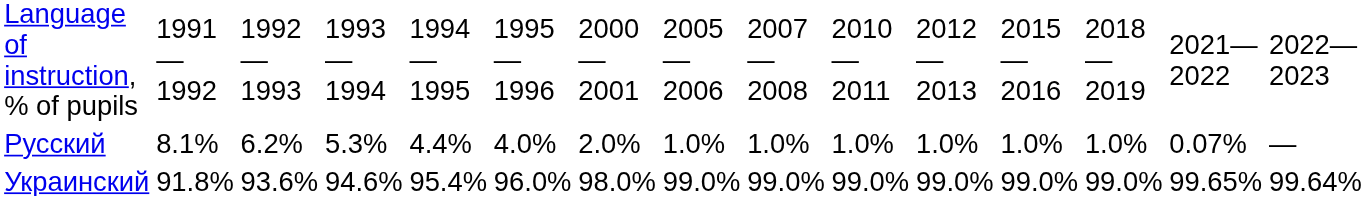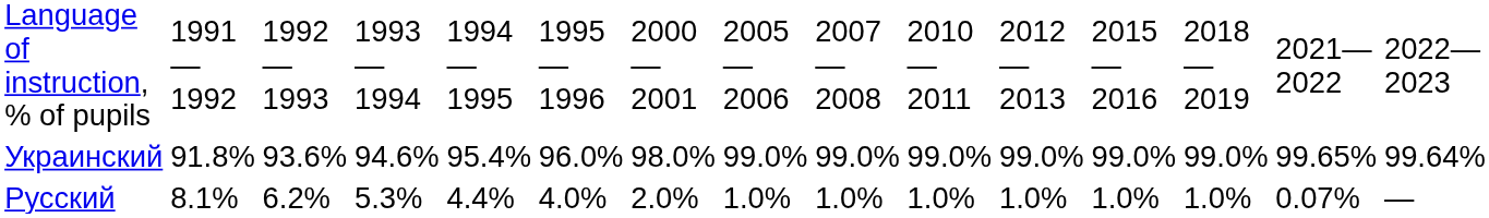 <table class="standard">
 <tr>
 <td><a href='#'>Language of instruction</a>, <br>% of pupils</td>
 <td>1991—<br>1992</td>
 <td>1992—<br>1993</td>
 <td>1993—<br>1994</td>
 <td>1994—<br>1995</td>
 <td>1995—<br>1996</td>
 <td>2000—<br>2001</td>
 <td>2005—<br>2006</td>
 <td>2007—<br>2008</td>
 <td>2010—<br>2011</td>
 <td>2012—<br>2013</td>
 <td>2015—<br>2016</td>
 <td>2018—<br>2019</td>
 <td>2021—<br>2022<br></td>
 <td>2022—<br>2023<br></td>
 </tr>
 <tr>
+<td><a href='#'>Украинский</a></td>
+<td>91.8%</td>
+<td>93.6%</td>
+<td>94.6%</td>
+<td>95.4%</td>
+<td>96.0%</td>
+<td>98.0%</td>
+<td>99.0%</td>
+<td>99.0%</td>
+<td>99.0%</td>
+<td>99.0%</td>
+<td>99.0%</td>
+<td>99.0%</td>
+<td>99.65%</td>
+<td>99.64%</td>
+</tr>
+<tr>
 <td><a href='#'>Русский</a></td>
 <td>8.1%</td>
 <td>6.2%</td>
 <td>5.3%</td>
 <td>4.4%</td>
 <td>4.0%</td>
 <td>2.0%</td>
 <td>1.0%</td>
 <td>1.0%</td>
 <td>1.0%</td>
 <td>1.0%</td>
 <td>1.0%</td>
 <td>1.0%</td>
 <td>0.07%</td>
 <td>—</td>
 </tr>
 <tr>
-<td><a href='#'>Украинский</a></td>
-<td>91.8%</td>
-<td>93.6%</td>
-<td>94.6%</td>
-<td>95.4%</td>
-<td>96.0%</td>
-<td>98.0%</td>
-<td>99.0%</td>
-<td>99.0%</td>
-<td>99.0%</td>
-<td>99.0%</td>
-<td>99.0%</td>
-<td>99.0%</td>
-<td>99.65%</td>
-<td>99.64%</td>
-</tr>
-<tr>
 </tr>
 </table>
